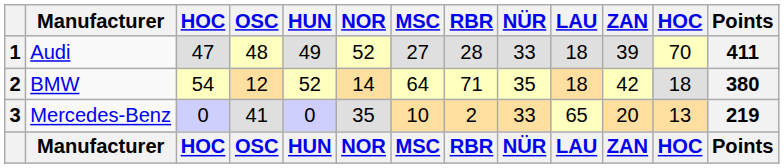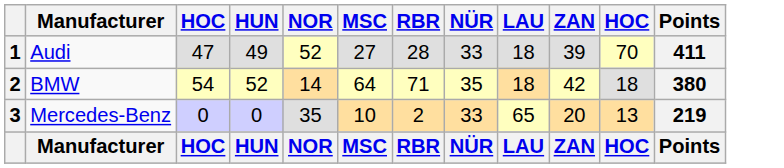 <table class="wikitable" style="font-size:85%; text-align:center">
 <tr style="background:#f9f9f9" valign="top">
 <th valign="middle"></th>
 <th valign="middle">Manufacturer</th>
 <th><a href='#'>HOC</a><br></th>
-<th><a href='#'>OSC</a><br></th>
 <th><a href='#'>HUN</a><br></th>
 <th><a href='#'>NOR</a><br></th>
 <th><a href='#'>MSC</a><br></th>
 <th><a href='#'>RBR</a><br></th>
 <th><a href='#'>NÜR</a><br></th>
 <th><a href='#'>LAU</a><br></th>
 <th><a href='#'>ZAN</a><br></th>
 <th><a href='#'>HOC</a><br></th>
 <th valign="middle">Points</th>
 </tr>
 <tr>
 <th>1</th>
 <td align="left"><a href='#'>Audi</a></td>
 <td style="background:#dfdfdf;">47</td>
-<td style="background:#ffffbf;">48</td>
 <td style="background:#dfdfdf;">49</td>
 <td style="background:#ffffbf;">52</td>
 <td style="background:#dfdfdf;">27</td>
 <td style="background:#dfdfdf;">28</td>
 <td style="background:#dfdfdf;">33</td>
 <td style="background:#dfdfdf;">18</td>
 <td style="background:#dfdfdf;">39</td>
 <td style="background:#ffffbf;">70</td>
 <th>411</th>
 </tr>
 <tr>
 <th>2</th>
 <td align="left"><a href='#'>BMW</a></td>
 <td style="background:#ffffbf;">54</td>
-<td style="background:#ffdf9f;">12</td>
 <td style="background:#ffffbf;">52</td>
 <td style="background:#ffdf9f;">14</td>
 <td style="background:#ffffbf;">64</td>
 <td style="background:#ffffbf;">71</td>
 <td style="background:#ffffbf;">35</td>
 <td style="background:#ffdf9f;">18</td>
 <td style="background:#ffffbf;">42</td>
 <td style="background:#dfdfdf;">18</td>
 <th>380</th>
 </tr>
 <tr>
 <th>3</th>
 <td align="left"><a href='#'>Mercedes-Benz</a></td>
 <td style="background:#cfcfff;">0</td>
-<td style="background:#dfdfdf;">41</td>
 <td style="background:#cfcfff;">0</td>
 <td style="background:#dfdfdf;">35</td>
 <td style="background:#ffdf9f;">10</td>
 <td style="background:#ffdf9f;">2</td>
 <td style="background:#ffdf9f;">33</td>
 <td style="background:#ffffbf;">65</td>
 <td style="background:#ffdf9f;">20</td>
 <td style="background:#ffdf9f;">13</td>
 <th>219</th>
 </tr>
 <tr style="background:#f9f9f9" valign="top">
 <th valign="middle"></th>
 <th valign="middle">Manufacturer</th>
 <th><a href='#'>HOC</a><br></th>
-<th><a href='#'>OSC</a><br></th>
 <th><a href='#'>HUN</a><br></th>
 <th><a href='#'>NOR</a><br></th>
 <th><a href='#'>MSC</a><br></th>
 <th><a href='#'>RBR</a><br></th>
 <th><a href='#'>NÜR</a><br></th>
 <th><a href='#'>LAU</a><br></th>
 <th><a href='#'>ZAN</a><br></th>
 <th><a href='#'>HOC</a><br></th>
 <th valign="middle">Points</th>
 </tr>
 </table>
